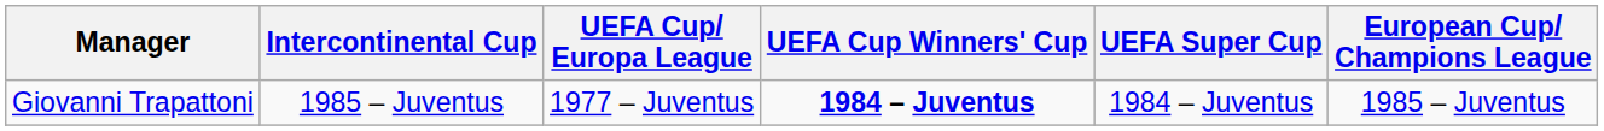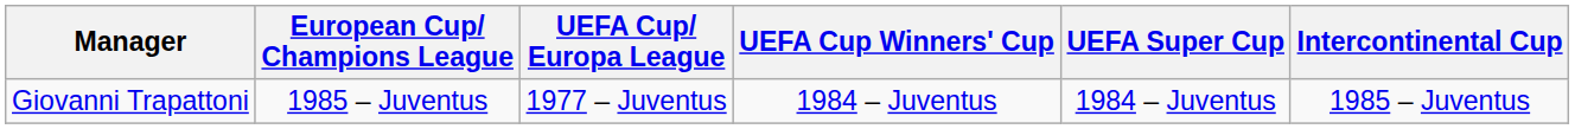 <table class="wikitable">
 <tr>
 <th>Manager</th>
-<th><a href='#'>Intercontinental Cup</a></th>
+<th><a href='#'>European Cup/<br>Champions League</a></th>
 <th><a href='#'>UEFA Cup/<br>Europa League</a></th>
 <th><a href='#'>UEFA Cup Winners' Cup</a></th>
 <th><a href='#'>UEFA Super Cup</a></th>
-<th><a href='#'>European Cup/<br>Champions League</a></th>
+<th><a href='#'>Intercontinental Cup</a></th>
 </tr>
 <tr>
 <td> <a href='#'>Giovanni Trapattoni</a></td>
+<td align=center><a href='#'>1985</a> – <a href='#'>Juventus</a></td>
+<td align="center"><a href='#'>1977</a> – <a href='#'>Juventus</a></td>
+<td align="center"><a href='#'>1984</a> – <a href='#'>Juventus</a></td>
+<td align="center"><a href='#'>1984</a> – <a href='#'>Juventus</a></td>
 <td align="center"><a href='#'>1985</a> – <a href='#'>Juventus</a></td>
-<td align="center"><a href='#'>1977</a> – <a href='#'>Juventus</a></td>
-<td align="center"><strong><a href='#'>1984</a> – <a href='#'>Juventus</a></strong></td>
-<td align="center"><a href='#'>1984</a> – <a href='#'>Juventus</a></td>
-<td align=center><a href='#'>1985</a> – <a href='#'>Juventus</a></td>
 </tr>
 </table>
